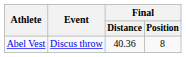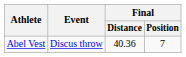 <table class=wikitable style="font-size:90%">
 <tr>
 <th rowspan="2">Athlete</th>
 <th rowspan="2">Event</th>
 <th colspan="2">Final</th>
 </tr>
 <tr style="font-size:95%">
 <th>Distance</th>
 <th>Position</th>
 </tr>
 <tr align=center>
 <td align=left><a href='#'>Abel Vest</a></td>
 <td align=left><a href='#'>Discus throw</a></td>
 <td>40.36</td>
-<td>8</td>
+<td>7</td>
 </tr>
 </table>
